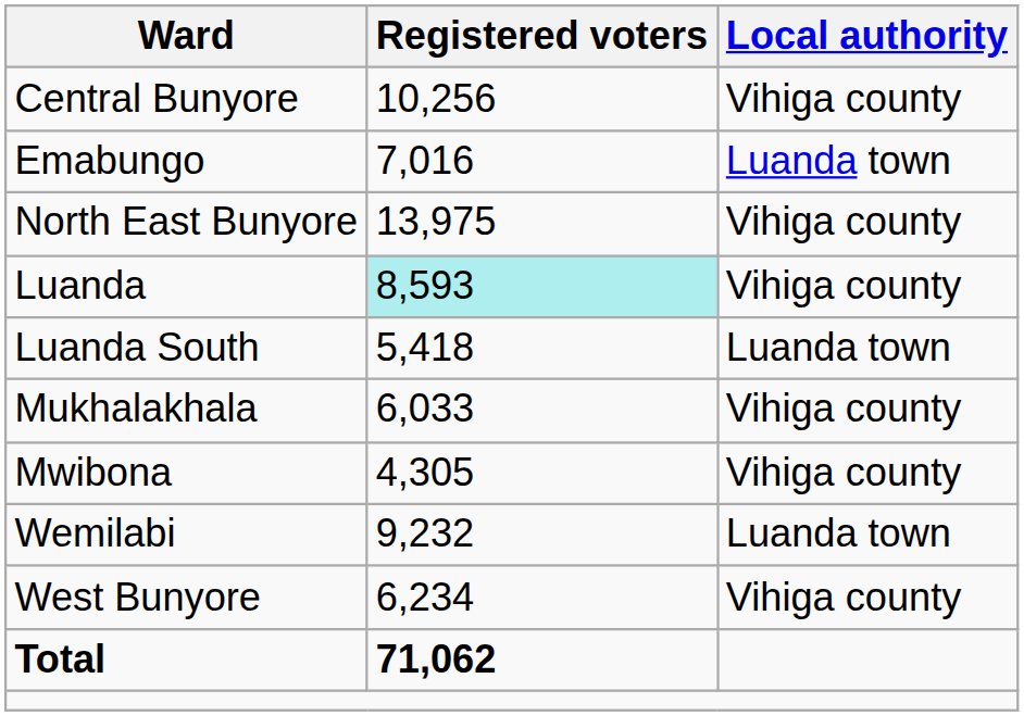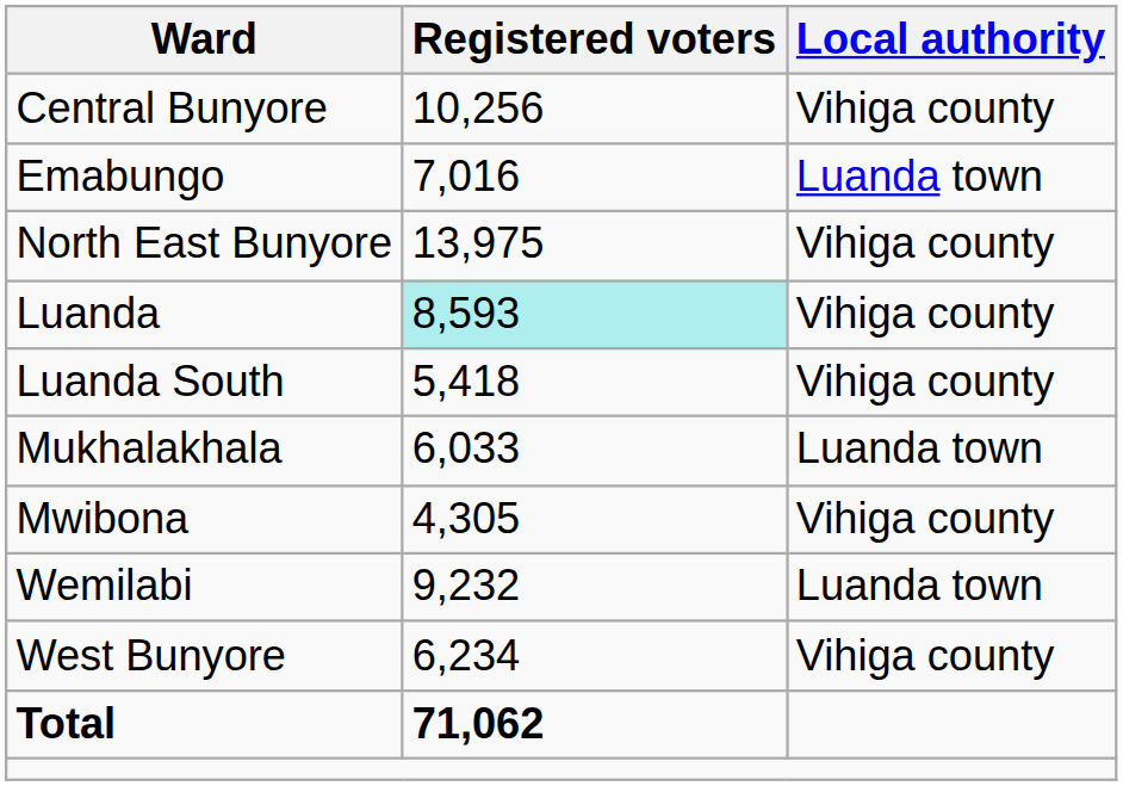 <table class="wikitable">
 <tr>
 <th>Ward</th>
 <th>Registered voters</th>
 <th><a href='#'>Local authority</a></th>
 </tr>
 <tr>
 <td>Central Bunyore</td>
 <td>10,256</td>
 <td>Vihiga county</td>
 </tr>
 <tr>
 <td>Emabungo</td>
 <td>7,016</td>
 <td><a href='#'>Luanda</a> town</td>
 </tr>
 <tr>
 <td>North East Bunyore</td>
 <td>13,975</td>
 <td>Vihiga county</td>
 </tr>
 <tr>
 <td>Luanda</td>
 <td style="background: paleturquoise;">8,593</td>
 <td>Vihiga county</td>
 </tr>
 <tr>
 <td>Luanda South</td>
 <td>5,418</td>
-<td>Luanda town</td>
+<td>Vihiga county</td>
 </tr>
 <tr>
 <td>Mukhalakhala</td>
 <td>6,033</td>
-<td>Vihiga county</td>
+<td>Luanda town</td>
 </tr>
 <tr>
 <td>Mwibona</td>
 <td>4,305</td>
 <td>Vihiga county</td>
 </tr>
 <tr>
 <td>Wemilabi</td>
 <td>9,232</td>
 <td>Luanda town</td>
 </tr>
 <tr>
 <td>West Bunyore</td>
 <td>6,234</td>
 <td>Vihiga county</td>
 </tr>
 <tr>
 <td><strong>Total</strong></td>
 <td><strong>71,062</strong></td>
 <td></td>
 </tr>
 <tr>
 <td colspan="3"></td>
 </tr>
 </table>
